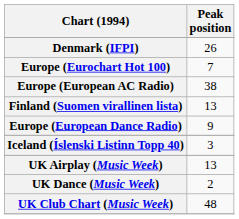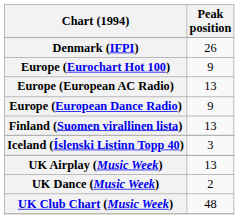 <table class="wikitable sortable plainrowheaders" style="text-align:center">
 <tr>
 <th>Chart (1994)</th>
 <th>Peak<br>position</th>
 </tr>
 <tr>
 </tr>
 <tr>
 </tr>
 <tr>
 </tr>
 <tr>
 <th scope="row">Denmark (<a href='#'>IFPI</a>)</th>
 <td>26</td>
 </tr>
 <tr>
 <th scope="row">Europe (<a href='#'>Eurochart Hot 100</a>)</th>
-<td>7</td>
+<td>9</td>
 </tr>
 <tr>
 <th scope="row">Europe (European AC Radio)</th>
-<td>38</td>
-</tr>
-<tr>
-<th scope="row">Finland (<a href='#'>Suomen virallinen lista</a>)</th>
 <td>13</td>
 </tr>
 <tr>
 <th scope="row">Europe (<a href='#'>European Dance Radio</a>)</th>
 <td>9</td>
+</tr>
+<tr>
+<th scope="row">Finland (<a href='#'>Suomen virallinen lista</a>)</th>
+<td>13</td>
 </tr>
 <tr>
 </tr>
 <tr>
 </tr>
 <tr>
 <th scope="row">Iceland (<a href='#'>Íslenski Listinn Topp 40</a>)</th>
 <td>3</td>
 </tr>
 <tr>
 </tr>
 <tr>
 </tr>
 <tr>
 </tr>
 <tr>
 </tr>
 <tr>
 </tr>
 <tr>
 </tr>
 <tr>
 </tr>
 <tr>
 </tr>
 <tr>
 </tr>
 <tr>
 </tr>
 <tr>
 </tr>
 <tr>
 <th scope="row">UK Airplay (<em><a href='#'>Music Week</a></em>)</th>
 <td>13</td>
 </tr>
 <tr>
 <th scope="row">UK Dance (<em><a href='#'>Music Week</a></em>)</th>
 <td>2</td>
 </tr>
 <tr>
 <th scope="row"><a href='#'>UK Club Chart</a> (<em><a href='#'>Music Week</a></em>)</th>
 <td>48</td>
 </tr>
 <tr>
 </tr>
 <tr>
 </tr>
 <tr>
 </tr>
 <tr>
 </tr>
 <tr>
 </tr>
 </table>
